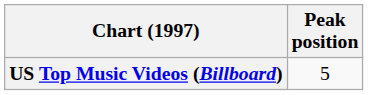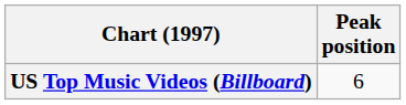 <table class="wikitable plainrowheaders" style="text-align:center">
 <tr>
 <th scope="col">Chart (1997)</th>
 <th scope="col">Peak<br>position</th>
 </tr>
 <tr>
 <th scope="row">US <a href='#'>Top Music Videos</a> (<em><a href='#'>Billboard</a></em>)</th>
-<td>5</td>
+<td>6</td>
 </tr>
 </table>
